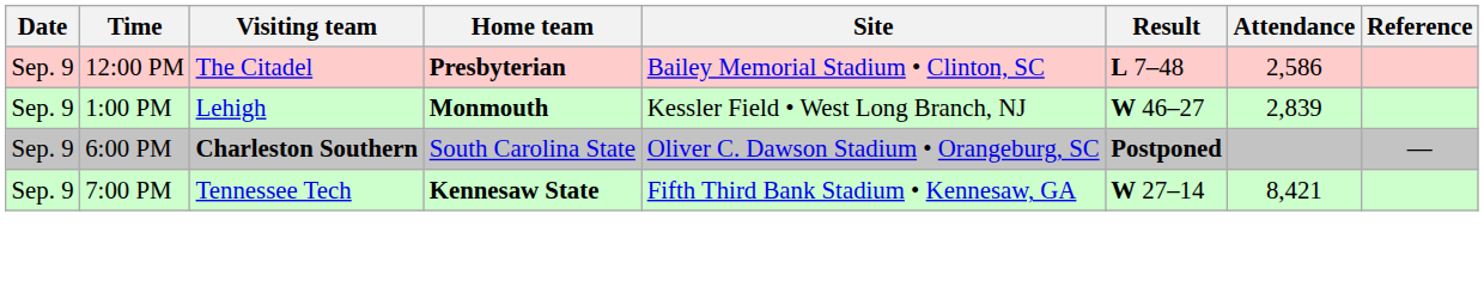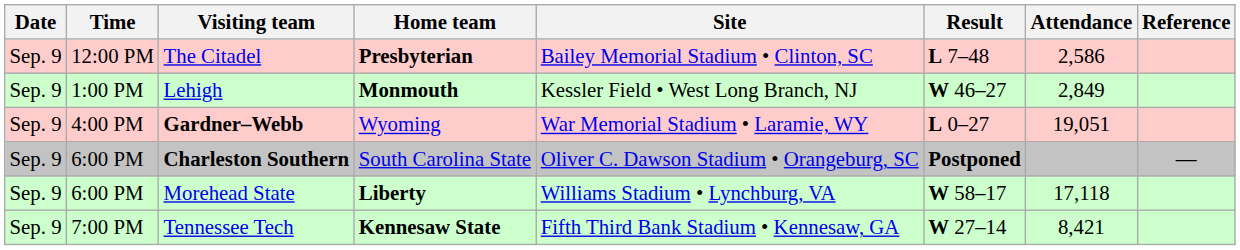 <table class="wikitable" style="font-size:95%;">
 <tr>
 <th>Date</th>
 <th>Time</th>
 <th>Visiting team</th>
 <th>Home team</th>
 <th>Site</th>
 <th>Result</th>
 <th>Attendance</th>
 <th class="unsortable">Reference</th>
 </tr>
 <tr bgcolor=ffcccc>
 <td>Sep. 9</td>
 <td>12:00 PM</td>
 <td><a href='#'>The Citadel</a></td>
 <td><strong>Presbyterian</strong></td>
 <td><a href='#'>Bailey Memorial Stadium</a> • <a href='#'>Clinton, SC</a></td>
 <td><strong>L</strong> 7–48</td>
 <td style="text-align:center;">2,586</td>
 <td style="text-align:center;"></td>
 </tr>
 <tr bgcolor=ccffcc>
 <td>Sep. 9</td>
 <td>1:00 PM</td>
 <td><a href='#'>Lehigh</a></td>
 <td><strong>Monmouth</strong></td>
 <td>Kessler Field • West Long Branch, NJ</td>
 <td><strong>W</strong> 46–27</td>
-<td style="text-align:center;">2,839</td>
+<td style="text-align:center;">2,849</td>
+<td style="text-align:center;"></td>
+</tr>
+<tr bgcolor=ffcccc>
+<td>Sep. 9</td>
+<td>4:00 PM</td>
+<td><strong>Gardner–Webb</strong></td>
+<td><a href='#'>Wyoming</a></td>
+<td><a href='#'>War Memorial Stadium</a> • <a href='#'>Laramie, WY</a></td>
+<td><strong>L</strong> 0–27</td>
+<td style="text-align:center;">19,051</td>
 <td style="text-align:center;"></td>
 </tr>
 <tr bgcolor=c3c3c3>
 <td>Sep. 9</td>
 <td>6:00 PM</td>
 <td><strong>Charleston Southern</strong></td>
 <td><a href='#'>South Carolina State</a></td>
 <td><a href='#'>Oliver C. Dawson Stadium</a> • <a href='#'>Orangeburg, SC</a></td>
 <td><strong>Postponed</strong> </td>
 <td></td>
 <td style="text-align:center;">— </td>
 </tr>
 <tr bgcolor=ccffcc>
 <td>Sep. 9</td>
+<td>6:00 PM</td>
+<td><a href='#'>Morehead State</a></td>
+<td><strong>Liberty</strong></td>
+<td><a href='#'>Williams Stadium</a> • <a href='#'>Lynchburg, VA</a></td>
+<td><strong>W</strong> 58–17</td>
+<td style="text-align:center;">17,118</td>
+<td style="text-align:center;"></td>
+</tr>
+<tr bgcolor=ccffcc>
+<td>Sep. 9</td>
 <td>7:00 PM</td>
 <td><a href='#'>Tennessee Tech</a></td>
 <td><strong>Kennesaw State</strong></td>
 <td><a href='#'>Fifth Third Bank Stadium</a> • <a href='#'>Kennesaw, GA</a></td>
 <td><strong>W</strong> 27–14</td>
 <td style="text-align:center;">8,421</td>
 <td style="text-align:center;"></td>
 </tr>
 </table>
